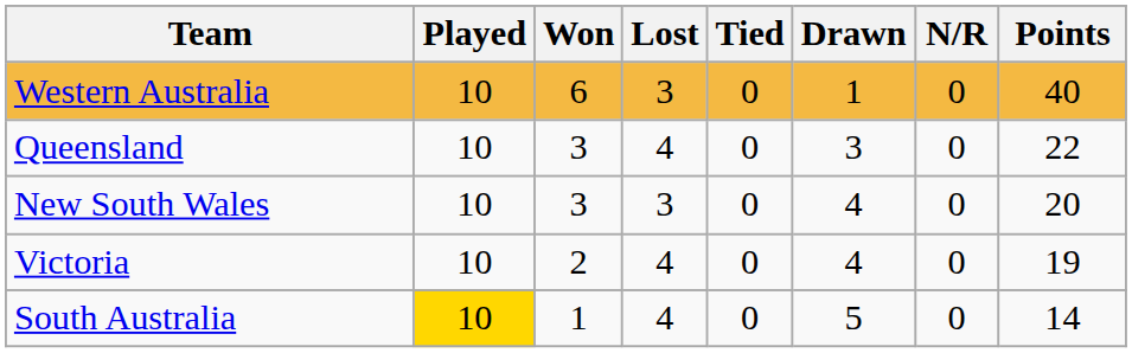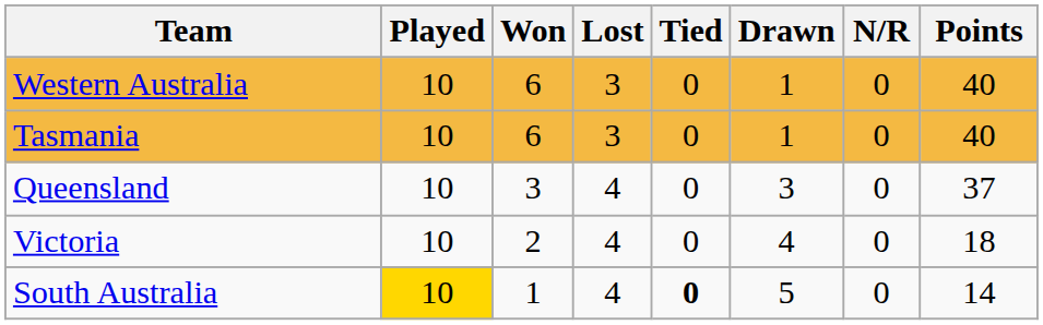 <table class="wikitable" style="text-align:center;">
 <tr>
 <th width=175>Team</th>
 <th style="width:30px;" abbr="Played">Played</th>
 <th style="width:30px;" abbr="Won">Won</th>
 <th style="width:30px;" abbr="Lost">Lost</th>
 <th style="width:30px;" abbr="Tied">Tied</th>
 <th style="width:30px;" abbr="Drawn">Drawn</th>
 <th style="width:30px;" abbr="NR">N/R</th>
 <th style="width:50px;" abbr="Points">Points</th>
 </tr>
 <tr style="background:#f4b942;">
 <td style="text-align:left;"><a href='#'>Western Australia</a></td>
 <td>10</td>
 <td>6</td>
 <td>3</td>
 <td>0</td>
 <td>1</td>
 <td>0</td>
 <td>40</td>
 </tr>
+<tr style="background:#f4b942;">
+<td style="text-align:left;"><a href='#'>Tasmania</a></td>
+<td>10</td>
+<td>6</td>
+<td>3</td>
+<td>0</td>
+<td>1</td>
+<td>0</td>
+<td>40</td>
+</tr>
 <tr>
 <td style="text-align:left;"><a href='#'>Queensland</a></td>
 <td>10</td>
 <td>3</td>
 <td>4</td>
 <td>0</td>
 <td>3</td>
 <td>0</td>
-<td>22</td>
-</tr>
-<tr>
-<td style="text-align:left;"><a href='#'>New South Wales</a></td>
-<td>10</td>
-<td>3</td>
-<td>3</td>
-<td>0</td>
-<td>4</td>
-<td>0</td>
-<td>20</td>
+<td>37</td>
 </tr>
 <tr>
 <td style="text-align:left;"><a href='#'>Victoria</a></td>
 <td>10</td>
 <td>2</td>
 <td>4</td>
 <td>0</td>
 <td>4</td>
 <td>0</td>
-<td>19</td>
+<td>18</td>
 </tr>
 <tr>
 <td style="text-align:left;"><a href='#'>South Australia</a></td>
 <td style="background: gold;">10</td>
 <td>1</td>
 <td>4</td>
-<td>0</td>
+<td><strong>0</strong></td>
 <td>5</td>
 <td>0</td>
 <td>14</td>
 </tr>
 </table>
